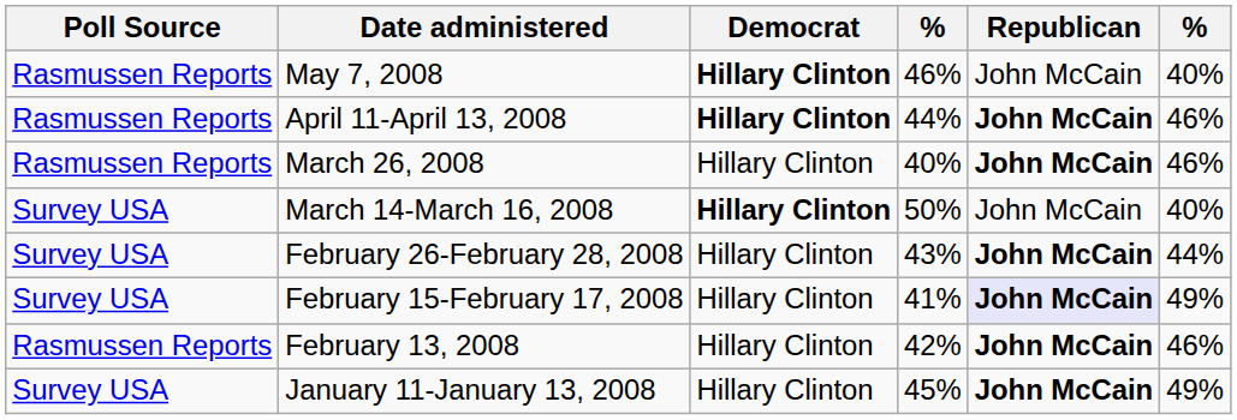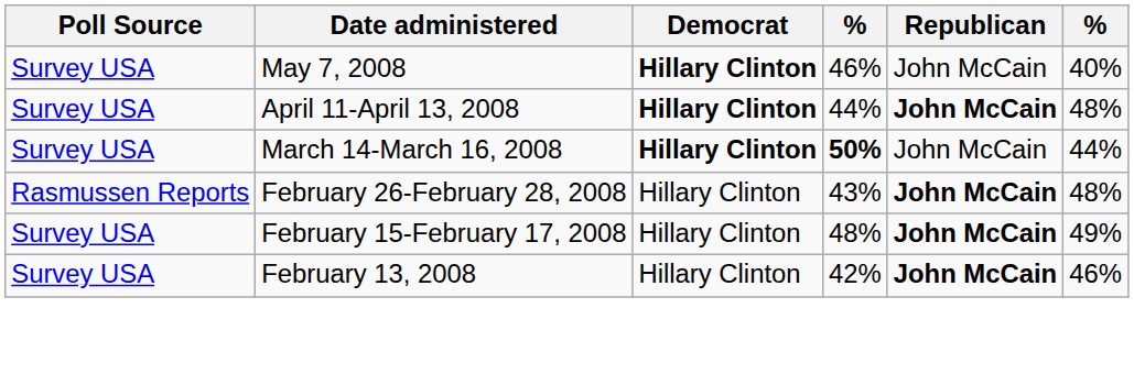 <table class="wikitable">
 <tr valign=bottom>
 <th>Poll Source</th>
 <th>Date administered</th>
 <th>Democrat</th>
 <th>%</th>
 <th>Republican</th>
 <th>%</th>
 </tr>
 <tr>
-<td><a href='#'>Rasmussen Reports</a></td>
+<td><a href='#'>Survey USA</a></td>
 <td>May 7, 2008</td>
 <td><strong>Hillary Clinton</strong></td>
 <td>46%</td>
 <td>John McCain</td>
 <td>40%</td>
 </tr>
 <tr>
-<td><a href='#'>Rasmussen Reports</a></td>
+<td><a href='#'>Survey USA</a></td>
 <td>April 11-April 13, 2008</td>
 <td><strong>Hillary Clinton</strong></td>
 <td>44%</td>
 <td><strong>John McCain</strong></td>
-<td>46%</td>
-</tr>
-<tr>
-<td><a href='#'>Rasmussen Reports</a></td>
-<td>March 26, 2008</td>
-<td>Hillary Clinton</td>
-<td>40%</td>
-<td><strong>John McCain</strong></td>
-<td>46%</td>
+<td>48%</td>
 </tr>
 <tr>
 <td><a href='#'>Survey USA</a></td>
 <td>March 14-March 16, 2008</td>
 <td><strong>Hillary Clinton</strong></td>
-<td>50%</td>
+<td><strong>50%</strong></td>
 <td>John McCain</td>
-<td>40%</td>
+<td>44%</td>
 </tr>
 <tr>
-<td><a href='#'>Survey USA</a></td>
+<td><a href='#'>Rasmussen Reports</a></td>
 <td>February 26-February 28, 2008</td>
 <td>Hillary Clinton</td>
 <td>43%</td>
 <td><strong>John McCain</strong></td>
-<td>44%</td>
+<td>48%</td>
 </tr>
 <tr>
 <td><a href='#'>Survey USA</a></td>
 <td>February 15-February 17, 2008</td>
 <td>Hillary Clinton</td>
-<td>41%</td>
-<td style="background: lavender;"><strong>John McCain</strong></td>
+<td>48%</td>
+<td><strong>John McCain</strong></td>
 <td>49%</td>
 </tr>
 <tr>
-<td><a href='#'>Rasmussen Reports</a></td>
+<td><a href='#'>Survey USA</a></td>
 <td>February 13, 2008</td>
 <td>Hillary Clinton</td>
 <td>42%</td>
 <td><strong>John McCain</strong></td>
 <td>46%</td>
 </tr>
-<tr>
-<td><a href='#'>Survey USA</a></td>
-<td>January 11-January 13, 2008</td>
-<td>Hillary Clinton</td>
-<td>45%</td>
-<td><strong>John McCain</strong></td>
-<td>49%</td>
-</tr>
 </table>
